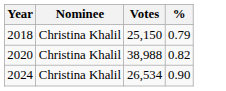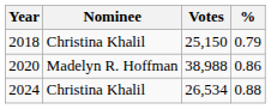 <table class="wikitable">
 <tr>
 <th>Year</th>
 <th>Nominee</th>
 <th>Votes</th>
 <th>%</th>
 </tr>
 <tr>
 <td>2018</td>
 <td>Christina Khalil</td>
 <td>25,150</td>
 <td>0.79</td>
 </tr>
 <tr>
 <td>2020</td>
-<td>Christina Khalil</td>
+<td>Madelyn R. Hoffman</td>
 <td>38,988</td>
-<td>0.82</td>
+<td>0.86</td>
 </tr>
 <tr>
 <td>2024</td>
 <td>Christina Khalil</td>
 <td>26,534</td>
-<td>0.90</td>
+<td>0.88</td>
 </tr>
 </table>
